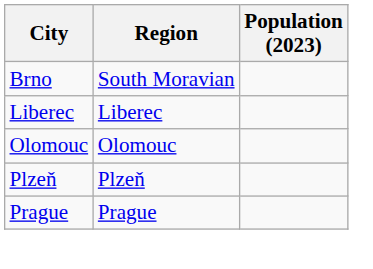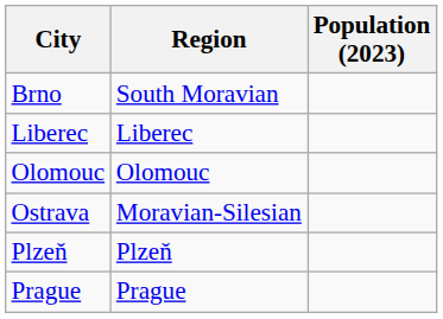 <table class="wikitable sortable sticky-header col3right">
 <tr>
 <th>City</th>
 <th>Region</th>
 <th>Population<br>(2023)</th>
 </tr>
 <tr>
 <td><a href='#'>Brno</a></td>
 <td><a href='#'>South Moravian</a></td>
 <td></td>
 </tr>
 <tr>
 <td><a href='#'>Liberec</a></td>
 <td><a href='#'>Liberec</a></td>
 <td></td>
 </tr>
 <tr>
 <td><a href='#'>Olomouc</a></td>
 <td><a href='#'>Olomouc</a></td>
 <td></td>
 </tr>
 <tr>
+<td><a href='#'>Ostrava</a></td>
+<td><a href='#'>Moravian-Silesian</a></td>
+<td></td>
+</tr>
+<tr>
 <td><a href='#'>Plzeň</a></td>
 <td><a href='#'>Plzeň</a></td>
 <td></td>
 </tr>
 <tr>
 <td><a href='#'>Prague</a></td>
 <td><a href='#'>Prague</a></td>
 <td></td>
 </tr>
 </table>
